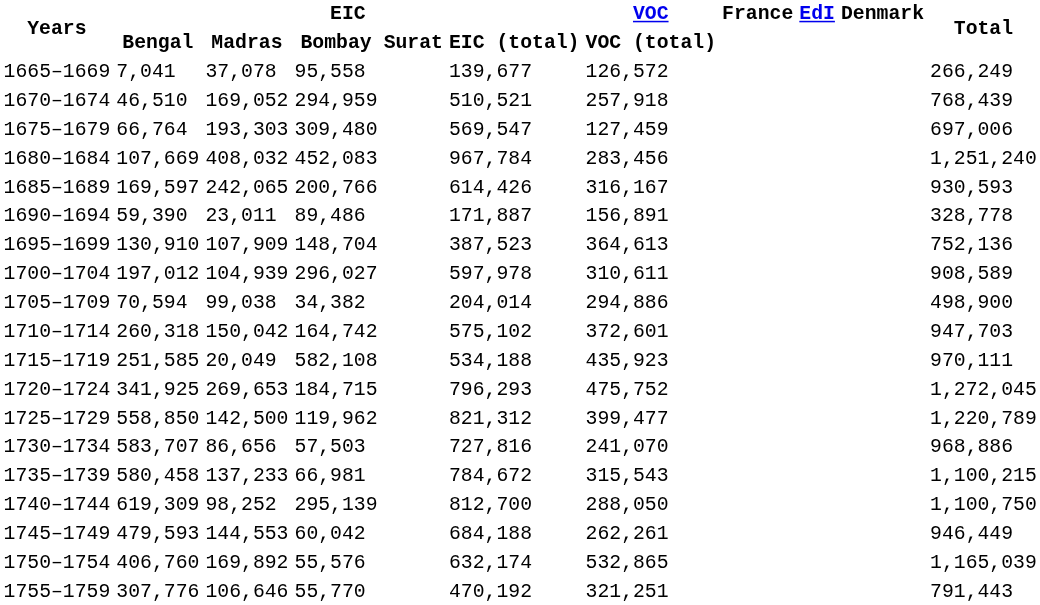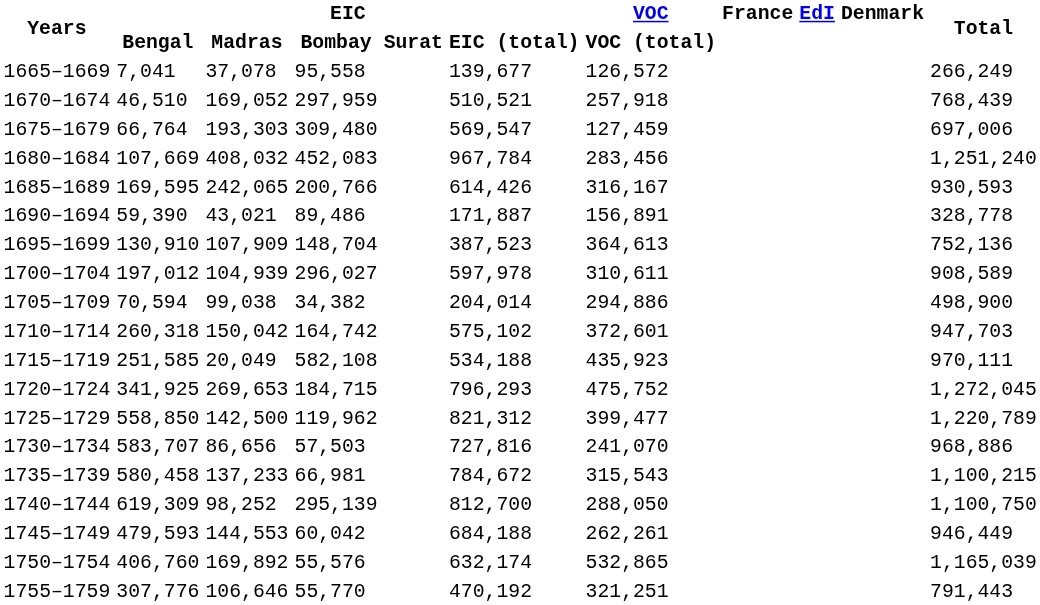 <table>
 <tr>
 <th rowspan="2">Years</th>
 <th colspan="5">EIC</th>
 <th><a href='#'>VOC</a></th>
 <th>France</th>
 <th><a href='#'>EdI</a></th>
 <th>Denmark</th>
 <th rowspan="2">Total</th>
 </tr>
 <tr>
 <th>Bengal</th>
 <th>Madras</th>
 <th>Bombay</th>
 <th>Surat</th>
 <th>EIC (total)</th>
 <th>VOC (total)</th>
 <th></th>
 <th></th>
 <th></th>
 </tr>
 <tr>
 <td>1665–1669</td>
 <td>7,041</td>
 <td>37,078</td>
 <td>95,558</td>
 <td></td>
 <td>139,677</td>
 <td>126,572</td>
 <td></td>
 <td></td>
 <td></td>
 <td>266,249</td>
 </tr>
 <tr>
 <td>1670–1674</td>
 <td>46,510</td>
 <td>169,052</td>
-<td>294,959</td>
+<td>297,959</td>
 <td></td>
 <td>510,521</td>
 <td>257,918</td>
 <td></td>
 <td></td>
 <td></td>
 <td>768,439</td>
 </tr>
 <tr>
 <td>1675–1679</td>
 <td>66,764</td>
 <td>193,303</td>
 <td>309,480</td>
 <td></td>
 <td>569,547</td>
 <td>127,459</td>
 <td></td>
 <td></td>
 <td></td>
 <td>697,006</td>
 </tr>
 <tr>
 <td>1680–1684</td>
 <td>107,669</td>
 <td>408,032</td>
 <td>452,083</td>
 <td></td>
 <td>967,784</td>
 <td>283,456</td>
 <td></td>
 <td></td>
 <td></td>
 <td>1,251,240</td>
 </tr>
 <tr>
 <td>1685–1689</td>
-<td>169,597</td>
+<td>169,595</td>
 <td>242,065</td>
 <td>200,766</td>
 <td></td>
 <td>614,426</td>
 <td>316,167</td>
 <td></td>
 <td></td>
 <td></td>
 <td>930,593</td>
 </tr>
 <tr>
 <td>1690–1694</td>
 <td>59,390</td>
-<td>23,011</td>
+<td>43,021</td>
 <td>89,486</td>
 <td></td>
 <td>171,887</td>
 <td>156,891</td>
 <td></td>
 <td></td>
 <td></td>
 <td>328,778</td>
 </tr>
 <tr>
 <td>1695–1699</td>
 <td>130,910</td>
 <td>107,909</td>
 <td>148,704</td>
 <td></td>
 <td>387,523</td>
 <td>364,613</td>
 <td></td>
 <td></td>
 <td></td>
 <td>752,136</td>
 </tr>
 <tr>
 <td>1700–1704</td>
 <td>197,012</td>
 <td>104,939</td>
 <td>296,027</td>
 <td></td>
 <td>597,978</td>
 <td>310,611</td>
 <td></td>
 <td></td>
 <td></td>
 <td>908,589</td>
 </tr>
 <tr>
 <td>1705–1709</td>
 <td>70,594</td>
 <td>99,038</td>
 <td>34,382</td>
 <td></td>
 <td>204,014</td>
 <td>294,886</td>
 <td></td>
 <td></td>
 <td></td>
 <td>498,900</td>
 </tr>
 <tr>
 <td>1710–1714</td>
 <td>260,318</td>
 <td>150,042</td>
 <td>164,742</td>
 <td></td>
 <td>575,102</td>
 <td>372,601</td>
 <td></td>
 <td></td>
 <td></td>
 <td>947,703</td>
 </tr>
 <tr>
 <td>1715–1719</td>
 <td>251,585</td>
 <td>20,049</td>
 <td>582,108</td>
 <td></td>
 <td>534,188</td>
 <td>435,923</td>
 <td></td>
 <td></td>
 <td></td>
 <td>970,111</td>
 </tr>
 <tr>
 <td>1720–1724</td>
 <td>341,925</td>
 <td>269,653</td>
 <td>184,715</td>
 <td></td>
 <td>796,293</td>
 <td>475,752</td>
 <td></td>
 <td></td>
 <td></td>
 <td>1,272,045</td>
 </tr>
 <tr>
 <td>1725–1729</td>
 <td>558,850</td>
 <td>142,500</td>
 <td>119,962</td>
 <td></td>
 <td>821,312</td>
 <td>399,477</td>
 <td></td>
 <td></td>
 <td></td>
 <td>1,220,789</td>
 </tr>
 <tr>
 <td>1730–1734</td>
 <td>583,707</td>
 <td>86,656</td>
 <td>57,503</td>
 <td></td>
 <td>727,816</td>
 <td>241,070</td>
 <td></td>
 <td></td>
 <td></td>
 <td>968,886</td>
 </tr>
 <tr>
 <td>1735–1739</td>
 <td>580,458</td>
 <td>137,233</td>
 <td>66,981</td>
 <td></td>
 <td>784,672</td>
 <td>315,543</td>
 <td></td>
 <td></td>
 <td></td>
 <td>1,100,215</td>
 </tr>
 <tr>
 <td>1740–1744</td>
 <td>619,309</td>
 <td>98,252</td>
 <td>295,139</td>
 <td></td>
 <td>812,700</td>
 <td>288,050</td>
 <td></td>
 <td></td>
 <td></td>
 <td>1,100,750</td>
 </tr>
 <tr>
 <td>1745–1749</td>
 <td>479,593</td>
 <td>144,553</td>
 <td>60,042</td>
 <td></td>
 <td>684,188</td>
 <td>262,261</td>
 <td></td>
 <td></td>
 <td></td>
 <td>946,449</td>
 </tr>
 <tr>
 <td>1750–1754</td>
 <td>406,760</td>
 <td>169,892</td>
 <td>55,576</td>
 <td></td>
 <td>632,174</td>
 <td>532,865</td>
 <td></td>
 <td></td>
 <td></td>
 <td>1,165,039</td>
 </tr>
 <tr>
 <td>1755–1759</td>
 <td>307,776</td>
 <td>106,646</td>
 <td>55,770</td>
 <td></td>
 <td>470,192</td>
 <td>321,251</td>
 <td></td>
 <td></td>
 <td></td>
 <td>791,443</td>
 </tr>
 </table>
